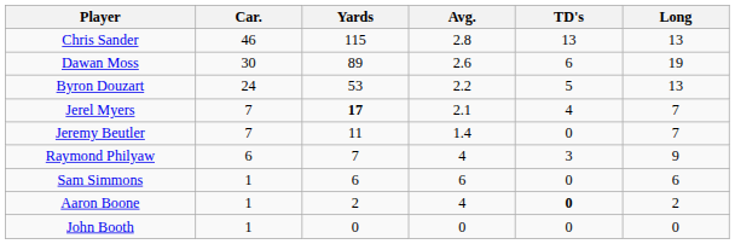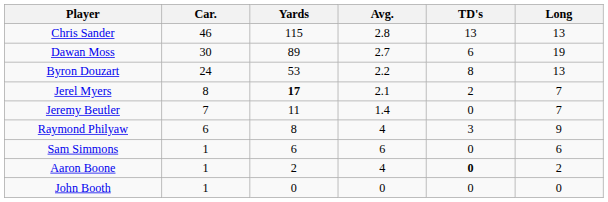 <table class="wikitable sortable">
 <tr>
 <th bgcolor="#DDDDFF" width="16%">Player</th>
 <th bgcolor="#DDDDFF" width="9%">Car.</th>
 <th bgcolor="#DDDDFF" width="9%">Yards</th>
 <th bgcolor="#DDDDFF" width="9%">Avg.</th>
 <th bgcolor="#DDDDFF" width="9%">TD's</th>
 <th bgcolor="#DDDDFF" width="9%">Long</th>
 </tr>
 <tr align="center">
 <td><a href='#'>Chris Sander</a></td>
 <td>46</td>
 <td>115</td>
 <td>2.8</td>
 <td>13</td>
 <td>13</td>
 </tr>
 <tr align="center">
 <td><a href='#'>Dawan Moss</a></td>
 <td>30</td>
 <td>89</td>
-<td>2.6</td>
+<td>2.7</td>
 <td>6</td>
 <td>19</td>
 </tr>
 <tr align="center">
 <td><a href='#'>Byron Douzart</a></td>
 <td>24</td>
 <td>53</td>
 <td>2.2</td>
-<td>5</td>
+<td>8</td>
 <td>13</td>
 </tr>
 <tr align="center">
 <td><a href='#'>Jerel Myers</a></td>
-<td>7</td>
+<td>8</td>
 <td><strong>17</strong></td>
 <td>2.1</td>
-<td>4</td>
+<td>2</td>
 <td>7</td>
 </tr>
 <tr align="center">
 <td><a href='#'>Jeremy Beutler</a></td>
 <td>7</td>
 <td>11</td>
 <td>1.4</td>
 <td>0</td>
 <td>7</td>
 </tr>
 <tr align="center">
 <td><a href='#'>Raymond Philyaw</a></td>
 <td>6</td>
-<td>7</td>
+<td>8</td>
 <td>4</td>
 <td>3</td>
 <td>9</td>
 </tr>
 <tr align="center">
 <td><a href='#'>Sam Simmons</a></td>
 <td>1</td>
 <td>6</td>
 <td>6</td>
 <td>0</td>
 <td>6</td>
 </tr>
 <tr align="center">
 <td><a href='#'>Aaron Boone</a></td>
 <td>1</td>
 <td>2</td>
 <td>4</td>
 <td><strong>0</strong></td>
 <td>2</td>
 </tr>
 <tr align="center">
 <td><a href='#'>John Booth</a></td>
 <td>1</td>
 <td>0</td>
 <td>0</td>
 <td>0</td>
 <td>0</td>
 </tr>
 </table>
